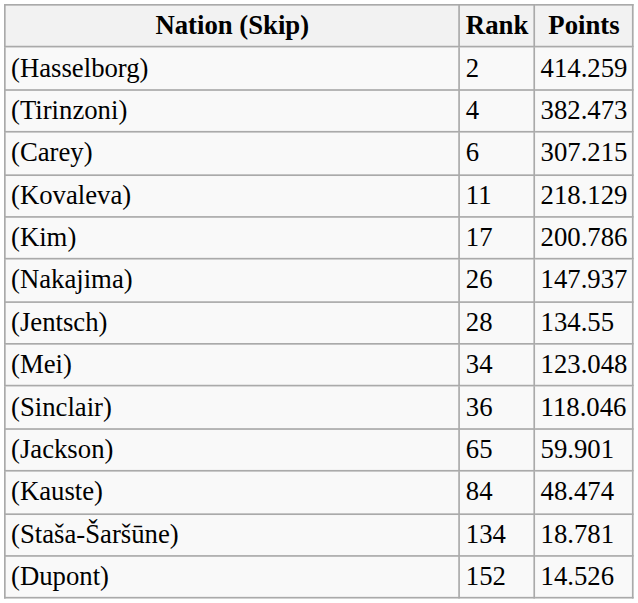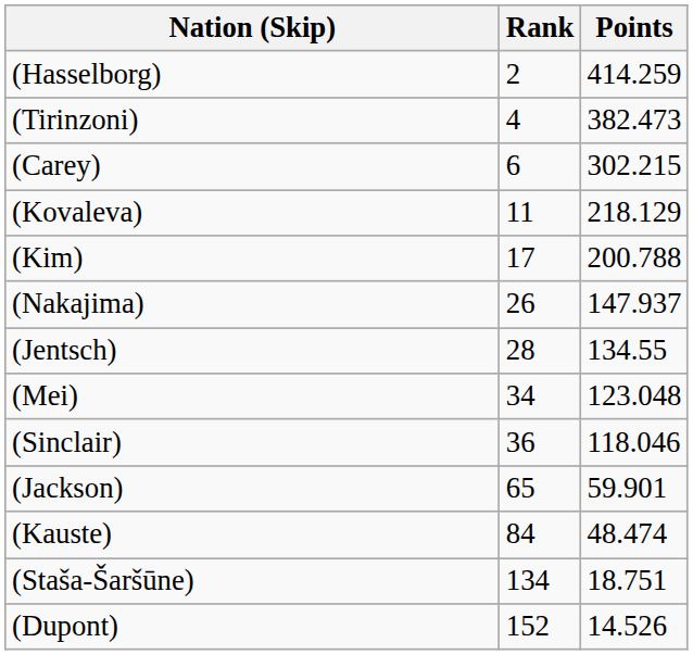 <table class="wikitable">
 <tr>
 <th width=265>Nation (Skip)</th>
 <th width=15>Rank</th>
 <th width=15>Points</th>
 </tr>
 <tr>
 <td> (Hasselborg)</td>
 <td>2</td>
 <td>414.259</td>
 </tr>
 <tr>
 <td> (Tirinzoni)</td>
 <td>4</td>
 <td>382.473</td>
 </tr>
 <tr>
 <td> (Carey)</td>
 <td>6</td>
-<td>307.215</td>
+<td>302.215</td>
 </tr>
 <tr>
 <td> (Kovaleva)</td>
 <td>11</td>
 <td>218.129</td>
 </tr>
 <tr>
 <td> (Kim)</td>
 <td>17</td>
-<td>200.786</td>
+<td>200.788</td>
 </tr>
 <tr>
 <td> (Nakajima)</td>
 <td>26</td>
 <td>147.937</td>
 </tr>
 <tr>
 <td> (Jentsch)</td>
 <td>28</td>
 <td>134.55</td>
 </tr>
 <tr>
 <td> (Mei)</td>
 <td>34</td>
 <td>123.048</td>
 </tr>
 <tr>
 <td> (Sinclair)</td>
 <td>36</td>
 <td>118.046</td>
 </tr>
 <tr>
 <td> (Jackson)</td>
 <td>65</td>
 <td>59.901</td>
 </tr>
 <tr>
 <td> (Kauste)</td>
 <td>84</td>
 <td>48.474</td>
 </tr>
 <tr>
 <td> (Staša-Šaršūne)</td>
 <td>134</td>
-<td>18.781</td>
+<td>18.751</td>
 </tr>
 <tr>
 <td> (Dupont)</td>
 <td>152</td>
 <td>14.526</td>
 </tr>
 </table>
